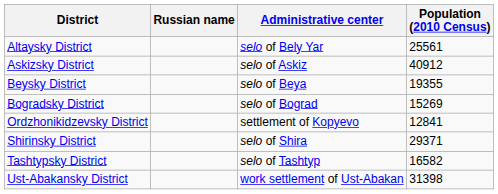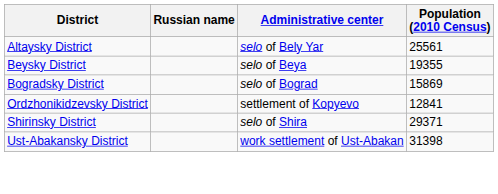 <table class="wikitable sortable">
 <tr>
 <th>District</th>
 <th>Russian name</th>
 <th><a href='#'>Administrative center</a></th>
 <th>Population<br>(<a href='#'>2010 Census</a>)</th>
 </tr>
 <tr>
 <td><a href='#'>Altaysky District</a></td>
 <td></td>
 <td><em><a href='#'>selo</a></em> of <a href='#'>Bely Yar</a></td>
 <td>25561</td>
 </tr>
 <tr>
-<td><a href='#'>Askizsky District</a></td>
-<td></td>
-<td><em>selo</em> of <a href='#'>Askiz</a></td>
-<td>40912</td>
-</tr>
-<tr>
 <td><a href='#'>Beysky District</a></td>
 <td></td>
 <td><em>selo</em> of <a href='#'>Beya</a></td>
 <td>19355</td>
 </tr>
 <tr>
 <td><a href='#'>Bogradsky District</a></td>
 <td></td>
 <td><em>selo</em> of <a href='#'>Bograd</a></td>
-<td>15269</td>
+<td>15869</td>
 </tr>
 <tr>
 <td><a href='#'>Ordzhonikidzevsky District</a></td>
 <td></td>
 <td>settlement of <a href='#'>Kopyevo</a></td>
 <td>12841</td>
 </tr>
 <tr>
 <td><a href='#'>Shirinsky District</a></td>
 <td></td>
 <td><em>selo</em> of <a href='#'>Shira</a></td>
 <td>29371</td>
 </tr>
 <tr>
-<td><a href='#'>Tashtypsky District</a></td>
-<td></td>
-<td><em>selo</em> of <a href='#'>Tashtyp</a></td>
-<td>16582</td>
-</tr>
-<tr>
 <td><a href='#'>Ust-Abakansky District</a></td>
 <td></td>
 <td><a href='#'>work settlement</a> of <a href='#'>Ust-Abakan</a></td>
 <td>31398</td>
 </tr>
 </table>
